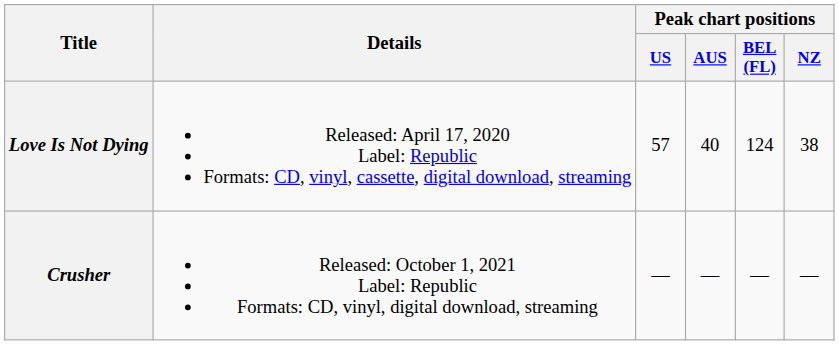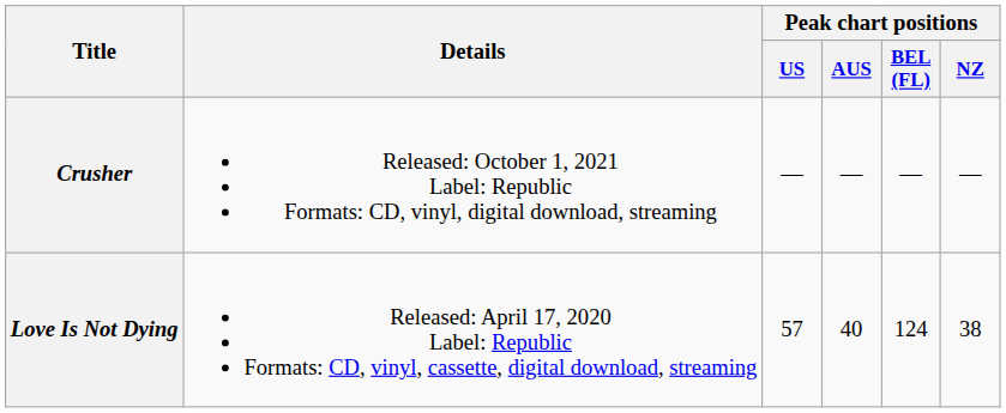 <table class="wikitable plainrowheaders" style="text-align:center;">
 <tr>
 <th scope="col" rowspan="2">Title</th>
 <th scope="col" rowspan="2">Details</th>
 <th colspan="4" scope="col">Peak chart positions</th>
 </tr>
 <tr>
 <th scope="col" style="width:2.5em;font-size:90%;"><a href='#'>US</a><br></th>
 <th scope="col" style="width:2.5em;font-size:90%;"><a href='#'>AUS</a><br></th>
 <th scope="col" style="width:2.5em;font-size:90%;"><a href='#'>BEL (FL)</a><br></th>
 <th scope="col" style="width:2.5em;font-size:90%;"><a href='#'>NZ</a><br></th>
 </tr>
 <tr>
+<th scope="row"><em>Crusher</em></th>
+<td><br><ul><li>Released: October 1, 2021</li><li>Label: Republic</li><li>Formats: CD, vinyl, digital download, streaming</li></ul></td>
+<td>—</td>
+<td>—</td>
+<td>—</td>
+<td>—</td>
+</tr>
+<tr>
 <th scope="row"><em>Love Is Not Dying</em></th>
 <td><br><ul><li>Released: April 17, 2020</li><li>Label: <a href='#'>Republic</a></li><li>Formats: <a href='#'>CD</a>, <a href='#'>vinyl</a>, <a href='#'>cassette</a>, <a href='#'>digital download</a>, <a href='#'>streaming</a></li></ul></td>
 <td>57</td>
 <td>40</td>
 <td>124</td>
 <td>38</td>
 </tr>
-<tr>
-<th scope="row"><em>Crusher</em></th>
-<td><br><ul><li>Released: October 1, 2021</li><li>Label: Republic</li><li>Formats: CD, vinyl, digital download, streaming</li></ul></td>
-<td>—</td>
-<td>—</td>
-<td>—</td>
-<td>—</td>
-</tr>
 </table>
